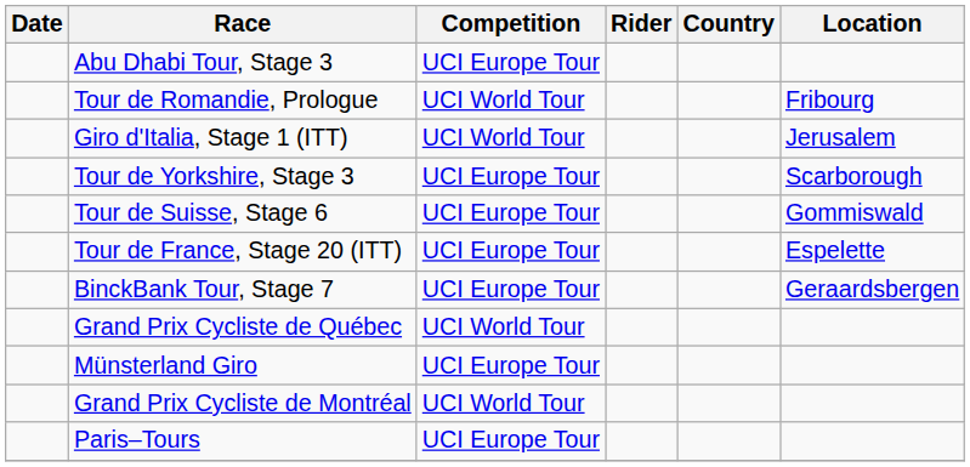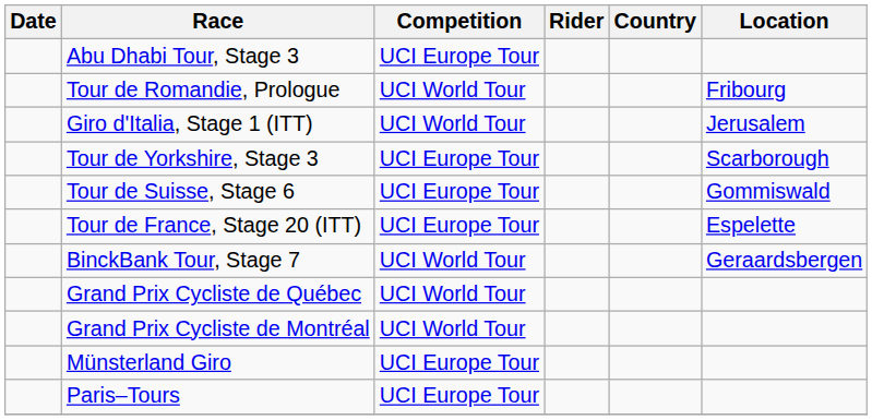 <table class="wikitable sortable">
 <tr>
 <th>Date</th>
 <th>Race</th>
 <th>Competition</th>
 <th>Rider</th>
 <th>Country</th>
 <th>Location</th>
 </tr>
 <tr>
 <td></td>
 <td><a href='#'>Abu Dhabi Tour</a>, Stage 3</td>
 <td><a href='#'>UCI Europe Tour</a></td>
 <td></td>
 <td></td>
 <td></td>
 </tr>
 <tr>
 <td></td>
 <td><a href='#'>Tour de Romandie</a>, Prologue</td>
 <td><a href='#'>UCI World Tour</a></td>
 <td></td>
 <td></td>
 <td><a href='#'>Fribourg</a></td>
 </tr>
 <tr>
 <td></td>
 <td><a href='#'>Giro d'Italia</a>, Stage 1 (ITT)</td>
 <td><a href='#'>UCI World Tour</a></td>
 <td></td>
 <td></td>
 <td><a href='#'>Jerusalem</a></td>
 </tr>
 <tr>
 <td></td>
 <td><a href='#'>Tour de Yorkshire</a>, Stage 3</td>
 <td><a href='#'>UCI Europe Tour</a></td>
 <td></td>
 <td></td>
 <td><a href='#'>Scarborough</a></td>
 </tr>
 <tr>
 <td></td>
 <td><a href='#'>Tour de Suisse</a>, Stage 6</td>
 <td><a href='#'>UCI Europe Tour</a></td>
 <td></td>
 <td></td>
 <td><a href='#'>Gommiswald</a></td>
 </tr>
 <tr>
 <td></td>
 <td><a href='#'>Tour de France</a>, Stage 20 (ITT)</td>
 <td><a href='#'>UCI Europe Tour</a></td>
 <td></td>
 <td></td>
 <td><a href='#'>Espelette</a></td>
 </tr>
 <tr>
 <td></td>
 <td><a href='#'>BinckBank Tour</a>, Stage 7</td>
-<td><a href='#'>UCI Europe Tour</a></td>
+<td><a href='#'>UCI World Tour</a></td>
 <td></td>
 <td></td>
 <td><a href='#'>Geraardsbergen</a></td>
 </tr>
 <tr>
 <td></td>
 <td><a href='#'>Grand Prix Cycliste de Québec</a></td>
+<td><a href='#'>UCI World Tour</a></td>
+<td></td>
+<td></td>
+<td></td>
+</tr>
+<tr>
+<td></td>
+<td><a href='#'>Grand Prix Cycliste de Montréal</a></td>
 <td><a href='#'>UCI World Tour</a></td>
 <td></td>
 <td></td>
 <td></td>
 </tr>
 <tr>
 <td></td>
 <td><a href='#'>Münsterland Giro</a></td>
 <td><a href='#'>UCI Europe Tour</a></td>
 <td></td>
 <td></td>
 <td></td>
 </tr>
 <tr>
 <td></td>
-<td><a href='#'>Grand Prix Cycliste de Montréal</a></td>
-<td><a href='#'>UCI World Tour</a></td>
-<td></td>
-<td></td>
-<td></td>
-</tr>
-<tr>
-<td></td>
 <td><a href='#'>Paris–Tours</a></td>
 <td><a href='#'>UCI Europe Tour</a></td>
 <td></td>
 <td></td>
 <td></td>
 </tr>
 <tr>
 </tr>
 </table>
